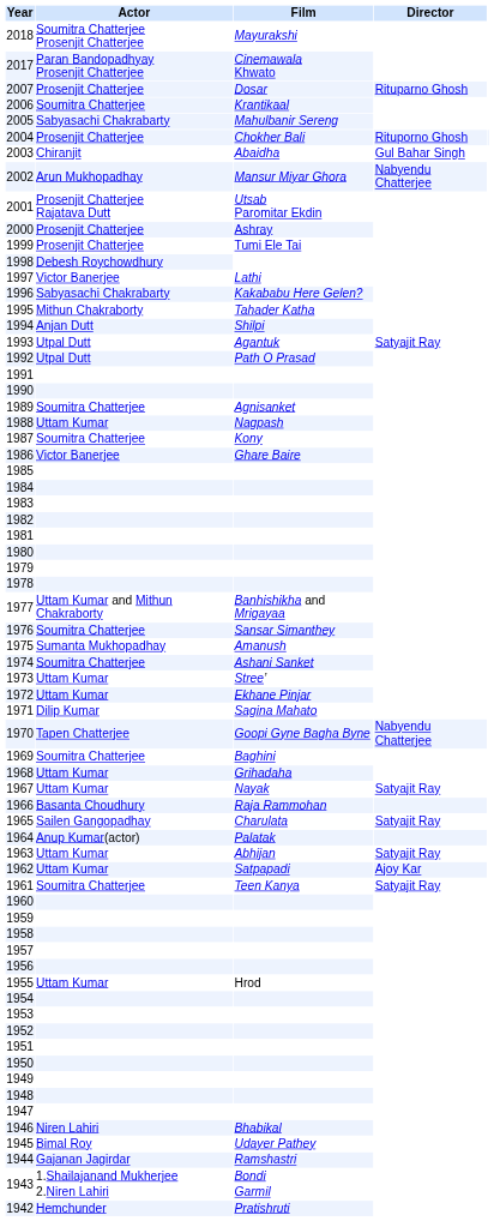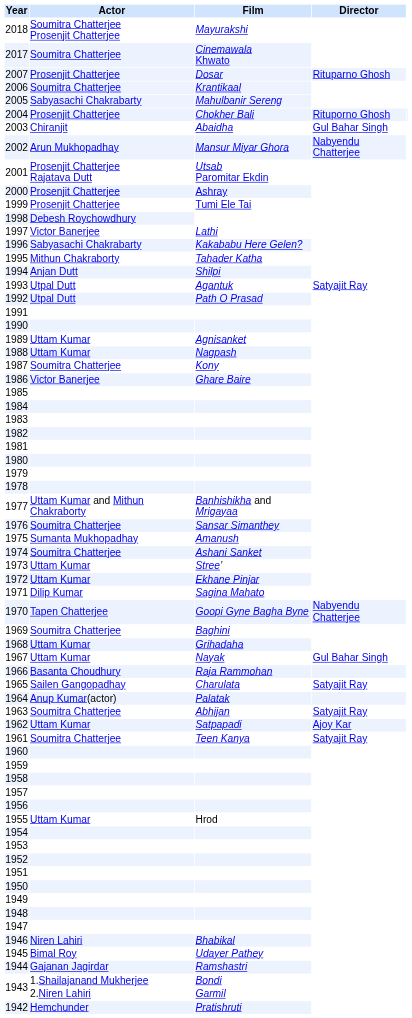 <table cellspacing="1" cellpadding="1" border="0" width="50%">
 <tr bgcolor="#d1e4fd">
 <th>Year</th>
 <th>Actor</th>
 <th>Film</th>
 <th>Director</th>
 </tr>
 <tr>
 <td>2018</td>
 <td><a href='#'>Soumitra Chatterjee</a> <br><a href='#'>Prosenjit Chatterjee</a></td>
 <td><em><a href='#'>Mayurakshi</a></em></td>
 </tr>
 <tr bgcolor=#edf3fe>
 <td>2017</td>
-<td><a href='#'>Paran Bandopadhyay</a> <br><a href='#'>Prosenjit Chatterjee</a></td>
+<td><a href='#'>Soumitra Chatterjee</a></td>
 <td><em><a href='#'>Cinemawala</a></em> <br><a href='#'>Khwato</a></td>
 </tr>
 <tr bgcolor=#edf3fe>
 <td>2007</td>
 <td><a href='#'>Prosenjit Chatterjee</a></td>
 <td><em><a href='#'>Dosar</a></em></td>
 <td><a href='#'>Rituparno Ghosh</a></td>
 </tr>
 <tr bgcolor=#edf3fe>
 <td>2006</td>
 <td><a href='#'>Soumitra Chatterjee</a></td>
 <td><em><a href='#'>Krantikaal</a></em></td>
 </tr>
 <tr bgcolor=#edf3fe>
 <td>2005</td>
 <td><a href='#'>Sabyasachi Chakrabarty</a></td>
 <td><em><a href='#'>Mahulbanir Sereng</a></em></td>
 </tr>
 <tr bgcolor=#edf3fe>
 <td>2004</td>
 <td><a href='#'>Prosenjit Chatterjee</a></td>
 <td><em><a href='#'>Chokher Bali</a></em></td>
 <td><a href='#'>Rituporno Ghosh</a></td>
 <td></td>
 </tr>
 <tr>
 <td>2003</td>
 <td><a href='#'>Chiranjit</a></td>
 <td><em><a href='#'>Abaidha</a></em></td>
 <td><a href='#'>Gul Bahar Singh</a></td>
 <td></td>
 </tr>
 <tr bgcolor=#edf3fe>
 <td>2002</td>
 <td><a href='#'>Arun Mukhopadhay</a></td>
 <td><em><a href='#'>Mansur Miyar Ghora</a></em></td>
 <td><a href='#'>Nabyendu Chatterjee</a></td>
 </tr>
 <tr>
 <td>2001</td>
 <td><a href='#'>Prosenjit Chatterjee</a> <br><a href='#'>Rajatava Dutt</a></td>
 <td><em><a href='#'>Utsab</a></em> <br><a href='#'>Paromitar Ekdin</a></td>
 </tr>
 <tr bgcolor=#edf3fe>
 <td>2000</td>
 <td><a href='#'>Prosenjit Chatterjee</a></td>
 <td><a href='#'>Ashray</a></td>
 </tr>
 <tr>
 <td>1999</td>
 <td><a href='#'>Prosenjit Chatterjee</a></td>
 <td><a href='#'>Tumi Ele Tai</a></td>
 </tr>
 <tr bgcolor=#edf3fe>
 <td>1998</td>
 <td><a href='#'>Debesh Roychowdhury</a></td>
 </tr>
 <tr>
 <td>1997</td>
 <td><a href='#'>Victor Banerjee</a></td>
 <td><em><a href='#'>Lathi</a></em></td>
 </tr>
 <tr bgcolor=#edf3fe>
 <td>1996</td>
 <td><a href='#'>Sabyasachi Chakrabarty</a></td>
 <td><em><a href='#'>Kakababu Here Gelen?</a></em></td>
 </tr>
 <tr>
 <td>1995</td>
 <td><a href='#'>Mithun Chakraborty</a></td>
 <td><em><a href='#'>Tahader Katha</a></em></td>
 </tr>
 <tr bgcolor=#edf3fe>
 <td>1994</td>
 <td><a href='#'>Anjan Dutt</a></td>
 <td><em><a href='#'>Shilpi</a></em></td>
 </tr>
 <tr>
 <td>1993</td>
 <td><a href='#'>Utpal Dutt</a></td>
 <td><em><a href='#'>Agantuk</a></em></td>
 <td><a href='#'>Satyajit Ray</a></td>
 </tr>
 <tr bgcolor=#edf3fe>
 <td>1992</td>
 <td><a href='#'>Utpal Dutt</a></td>
 <td><em><a href='#'>Path O Prasad</a></em></td>
 </tr>
 <tr>
 <td>1991</td>
 <td></td>
 <td></td>
 </tr>
 <tr bgcolor=#edf3fe>
 <td>1990</td>
 <td></td>
 <td></td>
 </tr>
 <tr>
 <td>1989</td>
-<td><a href='#'>Soumitra Chatterjee</a></td>
+<td><a href='#'>Uttam Kumar</a></td>
 <td><em><a href='#'>Agnisanket</a></em></td>
 </tr>
 <tr bgcolor=#edf3fe>
 <td>1988</td>
 <td><a href='#'>Uttam Kumar</a></td>
 <td><em><a href='#'>Nagpash</a></em></td>
 </tr>
 <tr>
 <td>1987</td>
 <td><a href='#'>Soumitra Chatterjee</a></td>
 <td><em><a href='#'>Kony</a></em></td>
 </tr>
 <tr bgcolor=#edf3fe>
 <td>1986</td>
 <td><a href='#'>Victor Banerjee</a></td>
 <td><em><a href='#'>Ghare Baire</a></em></td>
 </tr>
 <tr>
 <td>1985</td>
 <td></td>
 <td></td>
 </tr>
 <tr bgcolor=#edf3fe>
 <td>1984</td>
 <td></td>
 <td></td>
 </tr>
 <tr>
 <td>1983</td>
 <td></td>
 <td></td>
 </tr>
 <tr bgcolor=#edf3fe>
 <td>1982</td>
 <td></td>
 <td></td>
 </tr>
 <tr>
 <td>1981</td>
 <td></td>
 <td></td>
 </tr>
 <tr bgcolor=#edf3fe>
 <td>1980</td>
 <td></td>
 <td></td>
 </tr>
 <tr>
 <td>1979</td>
 <td></td>
 <td></td>
 </tr>
 <tr bgcolor=#edf3fe>
 <td>1978</td>
 <td></td>
 <td></td>
 </tr>
 <tr>
 <td>1977</td>
 <td><a href='#'>Uttam Kumar</a> and <a href='#'>Mithun Chakraborty</a></td>
 <td><em><a href='#'>Banhishikha</a></em> and <em><a href='#'>Mrigayaa</a></em></td>
 </tr>
 <tr bgcolor=#edf3fe>
 <td>1976</td>
 <td><a href='#'>Soumitra Chatterjee</a></td>
 <td><em><a href='#'>Sansar Simanthey</a></em></td>
 </tr>
 <tr>
 <td>1975</td>
 <td><a href='#'>Sumanta Mukhopadhay</a></td>
 <td><em><a href='#'>Amanush</a></em></td>
 </tr>
 <tr bgcolor=#edf3fe>
 <td>1974</td>
 <td><a href='#'>Soumitra Chatterjee</a></td>
 <td><em><a href='#'>Ashani Sanket</a></em></td>
 </tr>
 <tr>
 <td>1973</td>
 <td><a href='#'>Uttam Kumar</a></td>
 <td><em><a href='#'>Stree</a>’ </em></td>
 </tr>
 <tr bgcolor=#edf3fe>
 <td>1972</td>
 <td><a href='#'>Uttam Kumar</a></td>
 <td><em><a href='#'>Ekhane Pinjar</a></em></td>
 </tr>
 <tr>
 <td>1971</td>
 <td><a href='#'>Dilip Kumar</a></td>
 <td><em><a href='#'>Sagina Mahato</a></em></td>
 <td></td>
 </tr>
 <tr bgcolor=#edf3fe>
 <td>1970</td>
 <td><a href='#'>Tapen Chatterjee</a></td>
 <td><em><a href='#'>Goopi Gyne Bagha Byne</a></em></td>
 <td><a href='#'>Nabyendu Chatterjee</a></td>
 </tr>
 <tr>
 <td>1969</td>
 <td><a href='#'>Soumitra Chatterjee</a></td>
 <td><em><a href='#'>Baghini</a></em></td>
 <td></td>
 </tr>
 <tr bgcolor=#edf3fe>
 <td>1968</td>
 <td><a href='#'>Uttam Kumar</a></td>
 <td><em><a href='#'>Grihadaha</a></em></td>
 </tr>
 <tr>
 <td>1967</td>
 <td><a href='#'>Uttam Kumar</a></td>
 <td><em><a href='#'>Nayak</a></em></td>
-<td><a href='#'>Satyajit Ray</a></td>
+<td><a href='#'>Gul Bahar Singh</a></td>
 </tr>
 <tr bgcolor=#edf3fe>
 <td>1966</td>
 <td><a href='#'>Basanta Choudhury</a></td>
 <td><em><a href='#'>Raja Rammohan</a></em></td>
 <td></td>
 </tr>
 <tr>
 <td>1965</td>
 <td><a href='#'>Sailen Gangopadhay</a></td>
 <td><em><a href='#'>Charulata</a></em></td>
 <td><a href='#'>Satyajit Ray</a></td>
 </tr>
 <tr bgcolor=#edf3fe>
 <td>1964</td>
 <td><a href='#'>Anup Kumar</a>(actor)</td>
 <td><em><a href='#'>Palatak</a></em></td>
 <td></td>
 </tr>
 <tr>
 <td>1963</td>
-<td><a href='#'>Uttam Kumar</a></td>
+<td><a href='#'>Soumitra Chatterjee</a></td>
 <td><em><a href='#'>Abhijan</a></em></td>
 <td><a href='#'>Satyajit Ray</a></td>
 </tr>
 <tr bgcolor=#edf3fe>
 <td>1962</td>
 <td><a href='#'>Uttam Kumar</a></td>
 <td><em><a href='#'>Satpapadi</a></em></td>
 <td><a href='#'>Ajoy Kar</a></td>
 </tr>
 <tr>
 <td>1961</td>
 <td><a href='#'>Soumitra Chatterjee</a></td>
 <td><em><a href='#'>Teen Kanya</a></em></td>
 <td><a href='#'>Satyajit Ray</a></td>
 </tr>
 <tr bgcolor=#edf3fe>
 <td>1960</td>
 <td></td>
 <td></td>
 </tr>
 <tr>
 <td>1959</td>
 <td></td>
 <td></td>
 </tr>
 <tr bgcolor=#edf3fe>
 <td>1958</td>
 <td></td>
 <td></td>
 </tr>
 <tr>
 <td>1957</td>
 <td></td>
 <td></td>
 </tr>
 <tr bgcolor=#edf3fe>
 <td>1956</td>
 <td></td>
 <td></td>
 </tr>
 <tr>
 <td>1955</td>
 <td><a href='#'>Uttam Kumar</a></td>
 <td>Hrod</td>
 </tr>
 <tr bgcolor=#edf3fe>
 <td>1954</td>
 <td></td>
 <td></td>
 </tr>
 <tr>
 <td>1953</td>
 <td></td>
 <td></td>
 </tr>
 <tr bgcolor=#edf3fe>
 <td>1952</td>
 <td></td>
 <td></td>
 </tr>
 <tr>
 <td>1951</td>
 <td></td>
 <td></td>
 </tr>
 <tr bgcolor=#edf3fe>
 <td>1950</td>
 <td></td>
 <td></td>
 </tr>
 <tr>
 <td>1949</td>
 <td></td>
 <td></td>
 </tr>
 <tr bgcolor=#edf3fe>
 <td>1948</td>
 <td></td>
 <td></td>
 </tr>
 <tr>
 <td>1947</td>
 <td></td>
 <td></td>
 </tr>
 <tr bgcolor=#edf3fe>
 <td>1946</td>
 <td><a href='#'>Niren Lahiri</a></td>
 <td><em><a href='#'>Bhabikal</a></em></td>
 </tr>
 <tr>
 <td>1945</td>
 <td><a href='#'>Bimal Roy</a></td>
 <td><em><a href='#'>Udayer Pathey</a></em></td>
 </tr>
 <tr bgcolor=#edf3fe>
 <td>1944</td>
 <td><a href='#'>Gajanan Jagirdar</a></td>
 <td><em><a href='#'>Ramshastri</a></em></td>
 </tr>
 <tr>
 <td rowspan="2">1943</td>
 <td>1.<a href='#'>Shailajanand Mukherjee</a></td>
 <td><em><a href='#'>Bondi</a></em></td>
 </tr>
 <tr>
 <td>2.<a href='#'>Niren Lahiri</a></td>
 <td><em><a href='#'>Garmil</a></em></td>
 </tr>
 <tr bgcolor=#edf3fe>
 <td>1942</td>
 <td><a href='#'>Hemchunder</a></td>
 <td><em><a href='#'>Pratishruti</a></em></td>
 </tr>
 </table>
